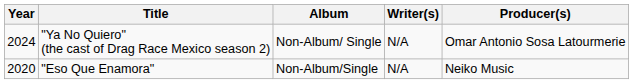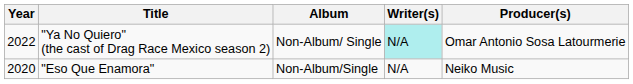 <table class="wikitable plainrowheaders" style="text-align:left;">
 <tr>
 <th>Year</th>
 <th>Title</th>
 <th>Album</th>
 <th>Writer(s)</th>
 <th>Producer(s)</th>
 </tr>
 <tr>
-<td>2024</td>
+<td>2022</td>
 <td>"Ya No Quiero" <br>(the cast of Drag Race Mexico season 2)</td>
 <td>Non-Album/ Single</td>
-<td>N/A</td>
+<td style="background: paleturquoise;">N/A</td>
 <td>Omar Antonio Sosa Latourmerie</td>
 </tr>
 <tr>
 <td>2020</td>
 <td>"Eso Que Enamora" </td>
 <td>Non-Album/Single</td>
 <td>N/A</td>
 <td>Neiko Music</td>
 </tr>
 </table>
